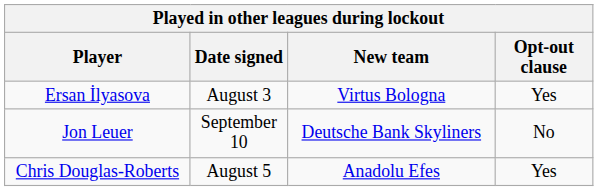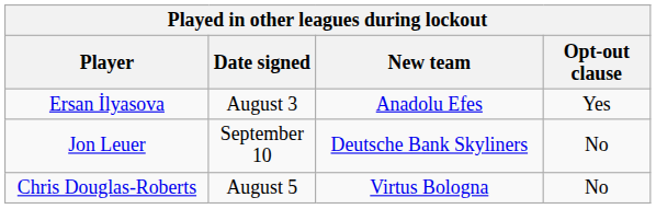 <table class="wikitable" style="text-align:center">
 <tr>
 <th colspan=4>Played in other leagues during lockout</th>
 </tr>
 <tr>
 <th style="width:160px">Player</th>
 <th style="width:80px">Date signed</th>
 <th style="width:180px">New team</th>
 <th style="width:80px">Opt-out clause</th>
 </tr>
 <tr>
 <td><a href='#'>Ersan İlyasova</a></td>
 <td>August 3</td>
-<td><a href='#'>Virtus Bologna</a> </td>
+<td><a href='#'>Anadolu Efes</a> </td>
 <td>Yes</td>
 </tr>
 <tr>
 <td><a href='#'>Jon Leuer</a></td>
 <td>September 10</td>
 <td><a href='#'>Deutsche Bank Skyliners</a> </td>
 <td>No</td>
 </tr>
 <tr>
 <td><a href='#'>Chris Douglas-Roberts</a></td>
 <td>August 5</td>
-<td><a href='#'>Anadolu Efes</a> </td>
-<td>Yes</td>
+<td><a href='#'>Virtus Bologna</a> </td>
+<td>No</td>
 </tr>
 </table>
